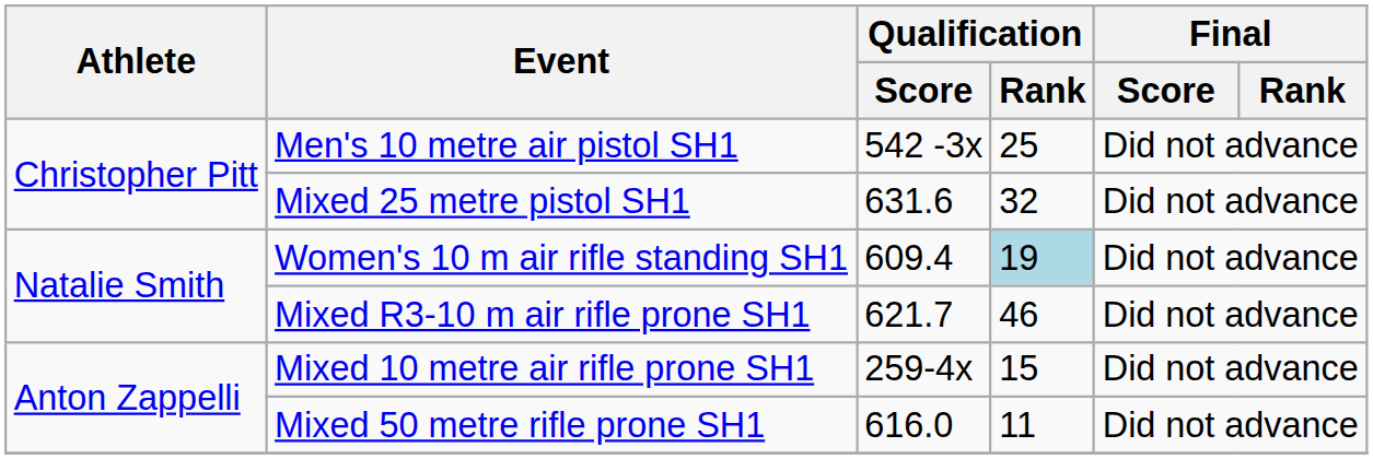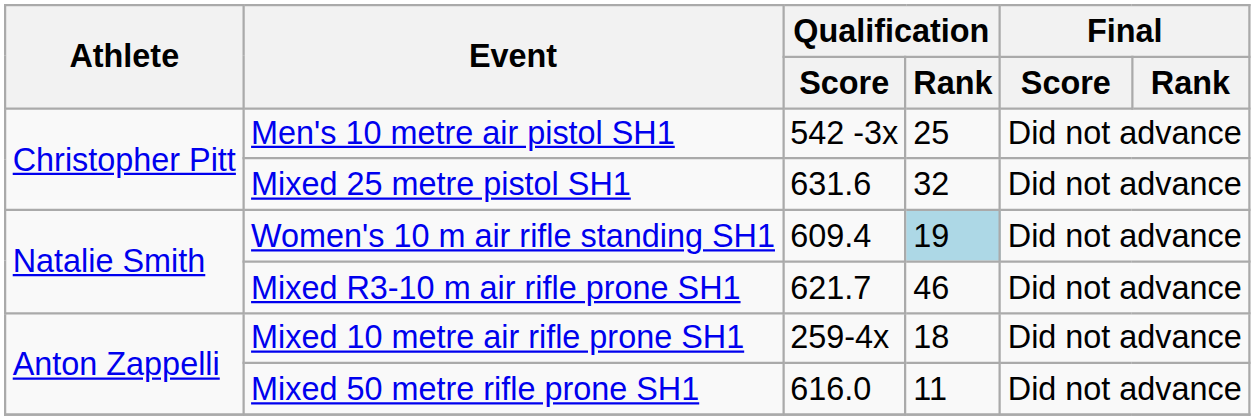 <table class=wikitable style="font-size:90%">
 <tr>
 <th rowspan="2">Athlete</th>
 <th rowspan="2">Event</th>
 <th colspan="2">Qualification</th>
 <th colspan="2">Final</th>
 </tr>
 <tr>
 <th>Score</th>
 <th>Rank</th>
 <th>Score</th>
 <th>Rank</th>
 </tr>
 <tr>
 <td rowspan="2"><a href='#'>Christopher Pitt</a></td>
 <td><a href='#'>Men's 10 metre air pistol SH1</a></td>
 <td>542 -3x</td>
 <td>25</td>
 <td align="center" colspan=2>Did not advance</td>
 </tr>
 <tr>
 <td><a href='#'>Mixed 25 metre pistol SH1</a></td>
 <td>631.6</td>
 <td>32</td>
 <td align="center" colspan=2>Did not advance</td>
 </tr>
 <tr>
 <td rowspan="2"><a href='#'>Natalie Smith</a></td>
 <td><a href='#'>Women's 10 m air rifle standing SH1</a></td>
 <td>609.4</td>
 <td style="background: lightblue;">19</td>
 <td align="center" colspan=2>Did not advance</td>
 </tr>
 <tr>
 <td><a href='#'>Mixed R3-10 m air rifle prone SH1</a></td>
 <td>621.7</td>
 <td>46</td>
 <td align="center" colspan=2>Did not advance</td>
 </tr>
 <tr>
 <td rowspan="2"><a href='#'>Anton Zappelli</a></td>
 <td><a href='#'>Mixed 10 metre air rifle prone SH1</a></td>
 <td>259-4x</td>
-<td>15</td>
+<td>18</td>
 <td align="center" colspan=2>Did not advance</td>
 </tr>
 <tr>
 <td><a href='#'>Mixed 50 metre rifle prone SH1</a></td>
 <td>616.0</td>
 <td>11</td>
 <td align="center" colspan=2>Did not advance</td>
 </tr>
 <tr>
 </tr>
 </table>
